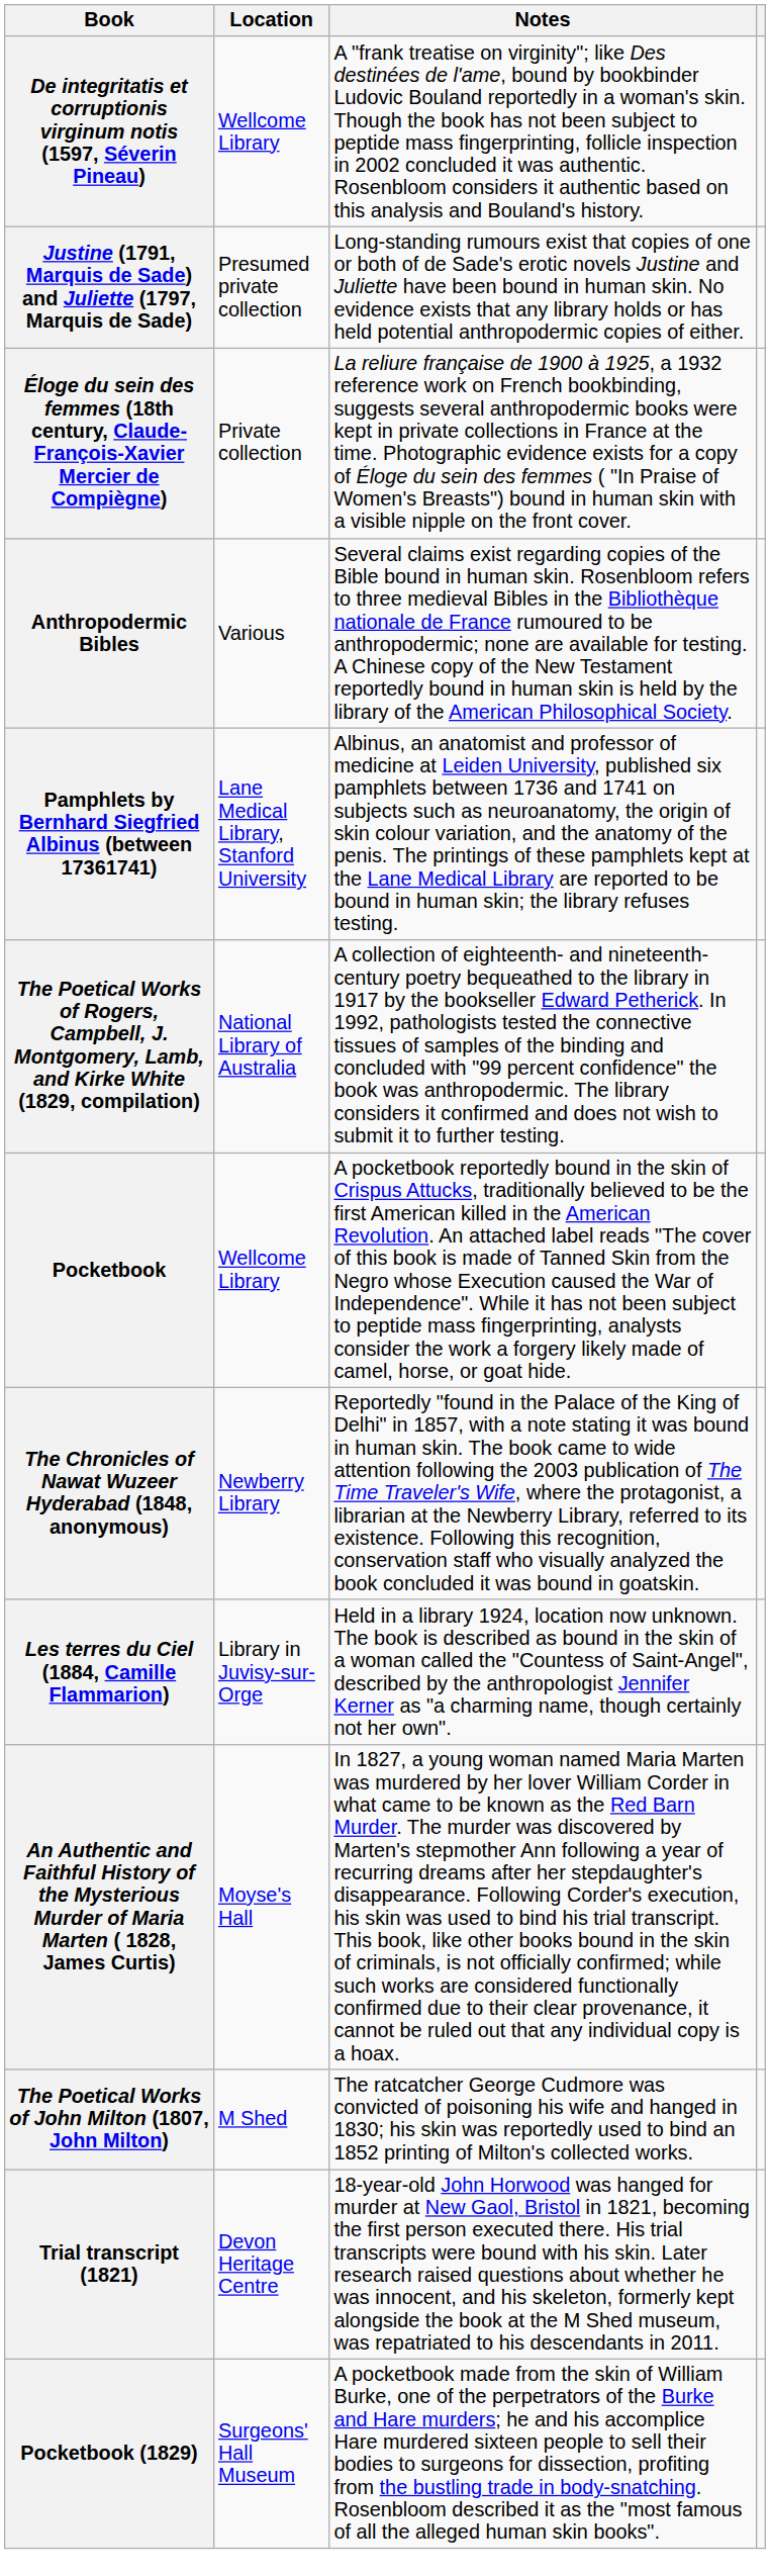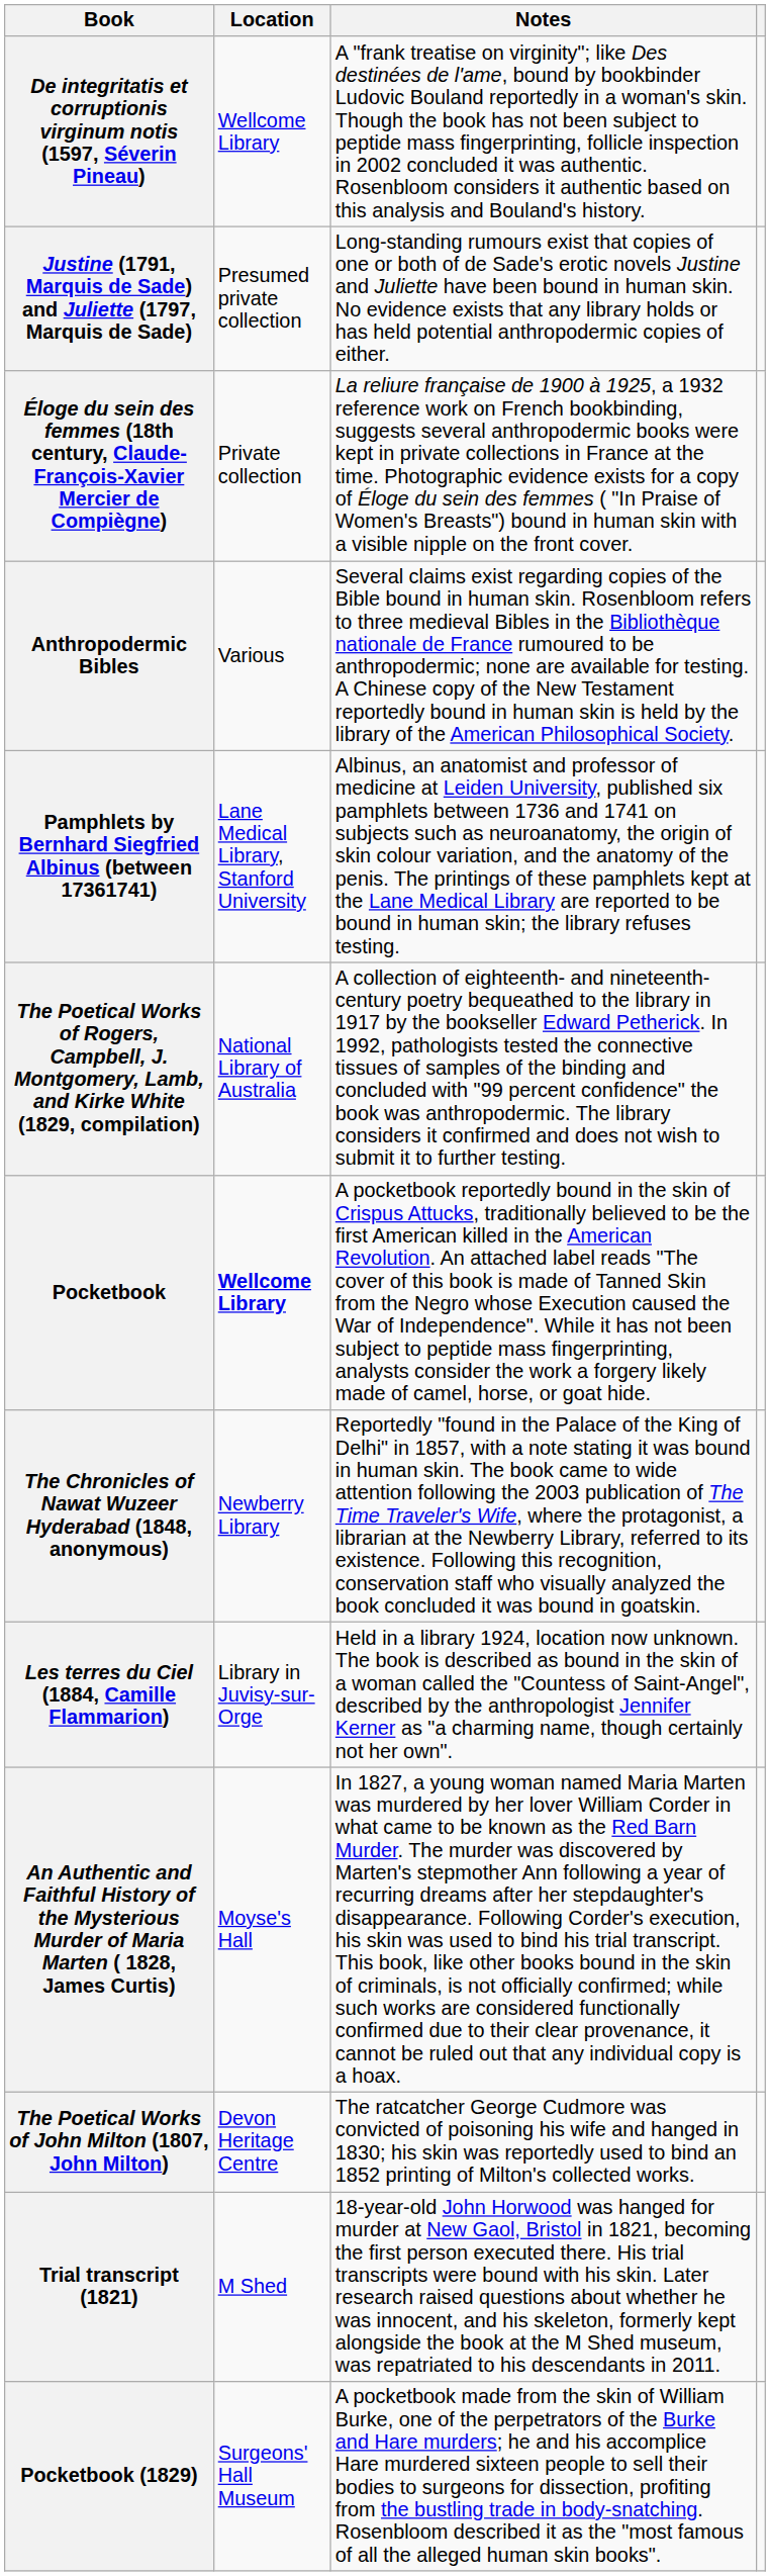 <table class="wikitable plainrowheaders sortable">
 <tr>
 <th scope="col">Book</th>
 <th scope="col">Location</th>
 <th scope="col">Notes</th>
 <th scope="col"></th>
 </tr>
 <tr>
 <th scope=row><em>De integritatis et corruptionis virginum notis</em> (1597, <a href='#'>Séverin Pineau</a>)</th>
 <td><a href='#'>Wellcome Library</a></td>
 <td>A "frank treatise on virginity"; like <em>Des destinées de l'ame</em>, bound by bookbinder Ludovic Bouland reportedly in a woman's skin. Though the book has not been subject to peptide mass fingerprinting, follicle inspection in 2002 concluded it was authentic. Rosenbloom considers it authentic based on this analysis and Bouland's history.</td>
 <td></td>
 </tr>
 <tr>
 <th scope=row><em><a href='#'>Justine</a></em> (1791, <a href='#'>Marquis de Sade</a>) and <em><a href='#'>Juliette</a></em> (1797, Marquis de Sade)</th>
 <td>Presumed private collection</td>
 <td>Long-standing rumours exist that copies of one or both of de Sade's erotic novels <em>Justine</em> and <em>Juliette</em> have been bound in human skin. No evidence exists that any library holds or has held potential anthropodermic copies of either.</td>
 <td></td>
 </tr>
 <tr>
 <th scope=row><em>Éloge du sein des femmes</em> (18th century, <a href='#'>Claude-François-Xavier Mercier de Compiègne</a>)</th>
 <td>Private collection</td>
 <td><em>La reliure française de 1900 à 1925</em>, a 1932 reference work on French bookbinding, suggests several anthropodermic books were kept in private collections in France at the time. Photographic evidence exists for a copy of <em>Éloge du sein des femmes</em> ( "In Praise of Women's Breasts") bound in human skin with a visible nipple on the front cover.</td>
 <td></td>
 </tr>
 <tr>
 <th scope=row>Anthropodermic Bibles</th>
 <td>Various</td>
 <td>Several claims exist regarding copies of the Bible bound in human skin. Rosenbloom refers to three medieval Bibles in the <a href='#'>Bibliothèque nationale de France</a> rumoured to be anthropodermic; none are available for testing. A Chinese copy of the New Testament reportedly bound in human skin is held by the library of the <a href='#'>American Philosophical Society</a>.</td>
 <td></td>
 </tr>
 <tr>
 <th scope=row>Pamphlets by <a href='#'>Bernhard Siegfried Albinus</a> (between 17361741)</th>
 <td><a href='#'>Lane Medical Library</a>, <a href='#'>Stanford University</a></td>
 <td>Albinus, an anatomist and professor of medicine at <a href='#'>Leiden University</a>, published six pamphlets between 1736 and 1741 on subjects such as neuroanatomy, the origin of skin colour variation, and the anatomy of the penis. The printings of these pamphlets kept at the <a href='#'>Lane Medical Library</a> are reported to be bound in human skin; the library refuses testing.</td>
 <td></td>
 </tr>
 <tr>
 <th scope=row><em>The Poetical Works of Rogers, Campbell, J. Montgomery, Lamb, and Kirke White</em> (1829, compilation)</th>
 <td><a href='#'>National Library of Australia</a></td>
 <td>A collection of eighteenth- and nineteenth-century poetry bequeathed to the library in 1917 by the bookseller <a href='#'>Edward Petherick</a>. In 1992, pathologists tested the connective tissues of samples of the binding and concluded with "99 percent confidence" the book was anthropodermic. The library considers it confirmed and does not wish to submit it to further testing.</td>
 <td></td>
 </tr>
 <tr>
 <th scope=row>Pocketbook</th>
-<td><a href='#'>Wellcome Library</a></td>
+<td><strong><a href='#'>Wellcome Library</a></strong></td>
 <td>A pocketbook reportedly bound in the skin of <a href='#'>Crispus Attucks</a>, traditionally believed to be the first American killed in the <a href='#'>American Revolution</a>. An attached label reads "The cover of this book is made of Tanned Skin from the Negro whose Execution caused the War of Independence". While it has not been subject to peptide mass fingerprinting, analysts consider the work a forgery likely made of camel, horse, or goat hide.</td>
 <td></td>
 </tr>
 <tr>
 <th scope=row><em>The Chronicles of Nawat Wuzeer Hyderabad</em> (1848, anonymous)</th>
 <td><a href='#'>Newberry Library</a></td>
 <td>Reportedly "found in the Palace of the King of Delhi" in 1857, with a note stating it was bound in human skin. The book came to wide attention following the 2003 publication of <em><a href='#'>The Time Traveler's Wife</a></em>, where the protagonist, a librarian at the Newberry Library, referred to its existence. Following this recognition, conservation staff who visually analyzed the book concluded it was bound in goatskin.</td>
 <td></td>
 </tr>
 <tr>
 <th scope=row><em>Les terres du Ciel</em> (1884, <a href='#'>Camille Flammarion</a>)</th>
 <td>Library in <a href='#'>Juvisy-sur-Orge</a></td>
 <td>Held in a library  1924, location now unknown. The book is described as bound in the skin of a woman called the "Countess of Saint-Angel", described by the anthropologist <a href='#'>Jennifer Kerner</a> as "a charming name, though certainly not her own".</td>
 <td></td>
 </tr>
 <tr>
 <th scope=row><em>An Authentic and Faithful History of the Mysterious Murder of Maria Marten</em> ( 1828, James Curtis)</th>
 <td><a href='#'>Moyse's Hall</a></td>
 <td>In 1827, a young woman named Maria Marten was murdered by her lover William Corder in what came to be known as the <a href='#'>Red Barn Murder</a>. The murder was discovered by Marten's stepmother Ann following a year of recurring dreams after her stepdaughter's disappearance. Following Corder's execution, his skin was used to bind his trial transcript. This book, like other books bound in the skin of criminals, is not officially confirmed; while such works are considered functionally confirmed due to their clear provenance, it cannot be ruled out that any individual copy is a hoax.</td>
 <td></td>
 </tr>
 <tr>
 <th scope=row><em>The Poetical Works of John Milton</em> (1807, <a href='#'>John Milton</a>)</th>
-<td><a href='#'>M Shed</a></td>
+<td><a href='#'>Devon Heritage Centre</a></td>
 <td>The ratcatcher George Cudmore was convicted of poisoning his wife and hanged in 1830; his skin was reportedly used to bind an 1852 printing of Milton's collected works.</td>
 <td></td>
 </tr>
 <tr>
 <th scope=row>Trial transcript (1821)</th>
-<td><a href='#'>Devon Heritage Centre</a></td>
+<td><a href='#'>M Shed</a></td>
 <td>18-year-old <a href='#'>John Horwood</a> was hanged for murder at <a href='#'>New Gaol, Bristol</a> in 1821, becoming the first person executed there. His trial transcripts were bound with his skin. Later research raised questions about whether he was innocent, and his skeleton, formerly kept alongside the book at the M Shed museum, was repatriated to his descendants in 2011.</td>
 <td></td>
 </tr>
 <tr>
 <th scope=row>Pocketbook (1829)</th>
 <td><a href='#'>Surgeons' Hall Museum</a></td>
 <td>A pocketbook made from the skin of William Burke, one of the perpetrators of the <a href='#'>Burke and Hare murders</a>; he and his accomplice Hare murdered sixteen people to sell their bodies to surgeons for dissection, profiting from <a href='#'>the bustling trade in body-snatching</a>. Rosenbloom described it as the "most famous of all the alleged human skin books".</td>
 <td></td>
 </tr>
 </table>
